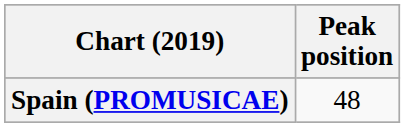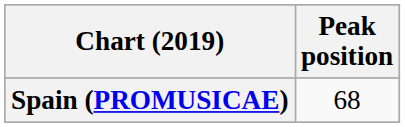 <table class="wikitable plainrowheaders" style="text-align:center">
 <tr>
 <th scope="col">Chart (2019)</th>
 <th scope="col">Peak<br>position</th>
 </tr>
 <tr>
 <th scope="row">Spain (<a href='#'>PROMUSICAE</a>)</th>
-<td>48</td>
+<td>68</td>
 </tr>
 </table>
